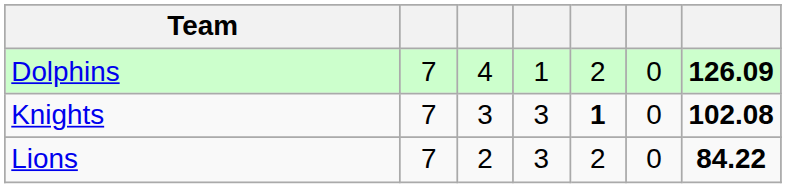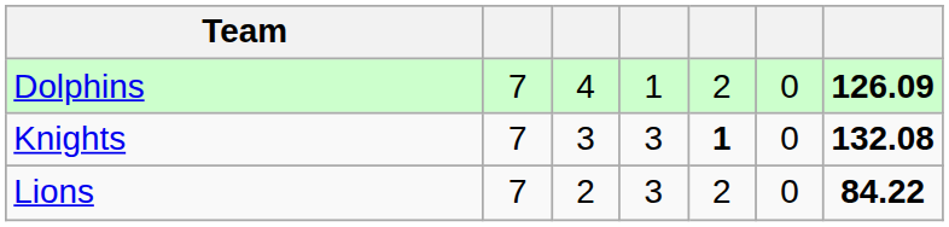 <table class="wikitable" style="text-align:center">
 <tr>
 <th width=220>Team</th>
 <th width=25></th>
 <th width=25></th>
 <th width=25></th>
 <th width=25></th>
 <th width=25></th>
 <th width=40></th>
 </tr>
 <tr style="background-color:#cfc">
 <td style="text-align:left;"><a href='#'>Dolphins</a></td>
 <td>7</td>
 <td>4</td>
 <td>1</td>
 <td>2</td>
 <td>0</td>
 <td><strong>126.09</strong></td>
 </tr>
 <tr>
 <td style="text-align:left;"><a href='#'>Knights</a></td>
 <td>7</td>
 <td>3</td>
 <td>3</td>
 <td><strong>1</strong></td>
 <td>0</td>
-<td><strong>102.08</strong></td>
+<td><strong>132.08</strong></td>
 </tr>
 <tr>
 <td style="text-align:left;"><a href='#'>Lions</a></td>
 <td>7</td>
 <td>2</td>
 <td>3</td>
 <td>2</td>
 <td>0</td>
 <td><strong>84.22</strong></td>
 </tr>
 </table>
